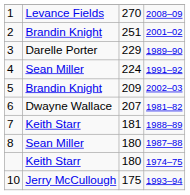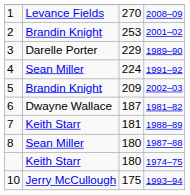 <table class="wikitable">
 <tr>
 </tr>
 <tr>
 <td>1</td>
 <td><a href='#'>Levance Fields</a></td>
 <td>270</td>
 <td style="font-size:80%;"><a href='#'>2008–09</a></td>
 </tr>
 <tr>
 <td>2</td>
 <td><a href='#'>Brandin Knight</a></td>
-<td>251</td>
+<td>253</td>
 <td style="font-size:80%;"><a href='#'>2001–02</a></td>
 </tr>
 <tr>
 <td>3</td>
 <td>Darelle Porter</td>
 <td>229</td>
 <td style="font-size:80%;"><a href='#'>1989–90</a></td>
 </tr>
 <tr>
 <td>4</td>
 <td><a href='#'>Sean Miller</a></td>
 <td>224</td>
 <td style="font-size:80%;"><a href='#'>1991–92</a></td>
 </tr>
 <tr>
 <td>5</td>
 <td><a href='#'>Brandin Knight</a></td>
 <td>209</td>
 <td style="font-size:80%;"><a href='#'>2002–03</a></td>
 </tr>
 <tr>
 <td>6</td>
 <td>Dwayne Wallace</td>
-<td>207</td>
+<td>187</td>
 <td style="font-size:80%;"><a href='#'>1981–82</a></td>
 </tr>
 <tr>
 <td>7</td>
 <td><a href='#'>Keith Starr</a></td>
 <td>181</td>
 <td style="font-size:80%;"><a href='#'>1988–89</a></td>
 </tr>
 <tr>
 <td>8</td>
 <td><a href='#'>Sean Miller</a></td>
 <td>180</td>
 <td style="font-size:80%;"><a href='#'>1987–88</a></td>
 </tr>
 <tr>
 <td></td>
 <td><a href='#'>Keith Starr</a></td>
 <td>180</td>
 <td style="font-size:80%;"><a href='#'>1974–75</a></td>
 </tr>
 <tr>
 <td>10</td>
 <td><a href='#'>Jerry McCullough</a></td>
 <td>175</td>
 <td style="font-size:80%;"><a href='#'>1993–94</a></td>
 </tr>
 </table>
